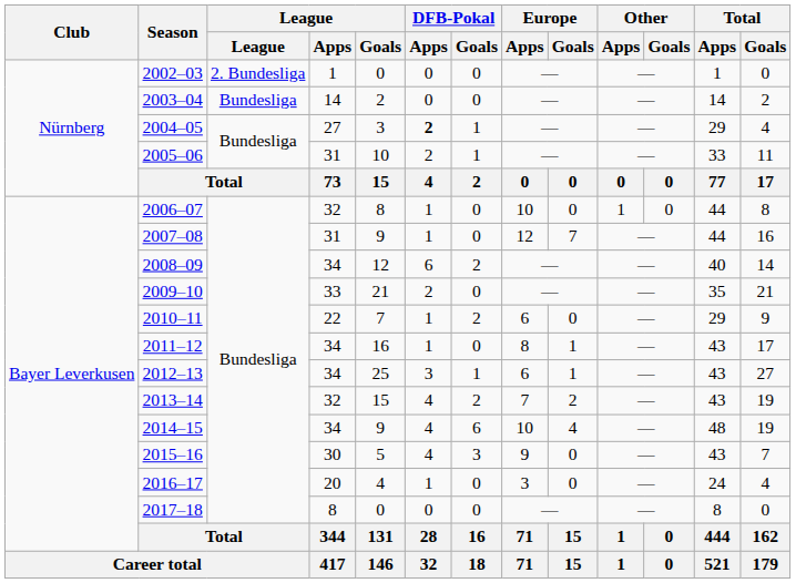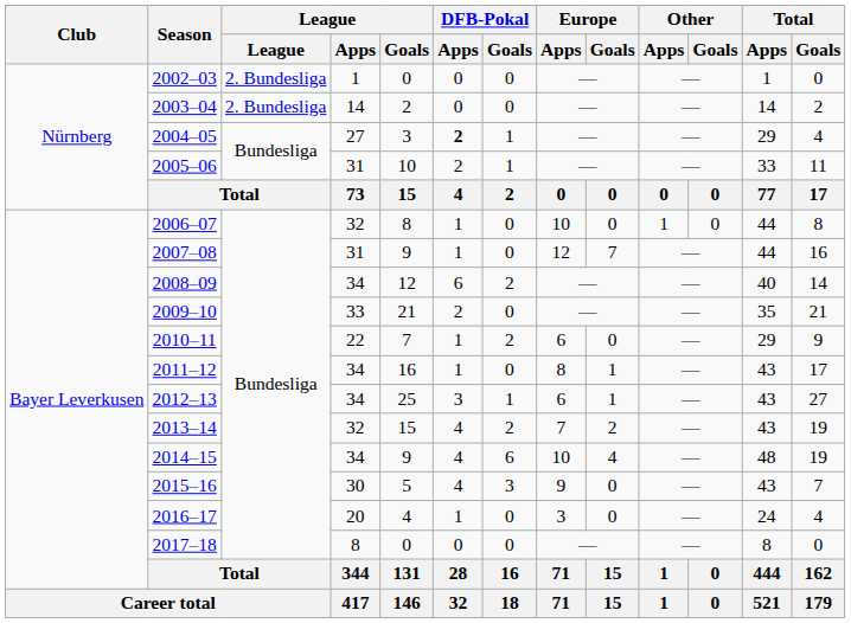 <table class="wikitable" style="text-align:center">
 <tr>
 <th rowspan="2">Club</th>
 <th rowspan="2">Season</th>
 <th colspan="3">League</th>
 <th colspan="2"><a href='#'>DFB-Pokal</a></th>
 <th colspan="2">Europe</th>
 <th colspan="2">Other</th>
 <th colspan="2">Total</th>
 </tr>
 <tr>
 <th>League</th>
 <th>Apps</th>
 <th>Goals</th>
 <th>Apps</th>
 <th>Goals</th>
 <th>Apps</th>
 <th>Goals</th>
 <th>Apps</th>
 <th>Goals</th>
 <th>Apps</th>
 <th>Goals</th>
 </tr>
 <tr>
 <td rowspan="5"><a href='#'>Nürnberg</a></td>
 <td><a href='#'>2002–03</a></td>
 <td><a href='#'>2. Bundesliga</a></td>
 <td>1</td>
 <td>0</td>
 <td>0</td>
 <td>0</td>
 <td colspan="2">—</td>
 <td colspan="2">—</td>
 <td>1</td>
 <td>0</td>
 </tr>
 <tr>
 <td><a href='#'>2003–04</a></td>
-<td><a href='#'>Bundesliga</a></td>
+<td><a href='#'>2. Bundesliga</a></td>
 <td>14</td>
 <td>2</td>
 <td>0</td>
 <td>0</td>
 <td colspan="2">—</td>
 <td colspan="2">—</td>
 <td>14</td>
 <td>2</td>
 </tr>
 <tr>
 <td><a href='#'>2004–05</a></td>
 <td rowspan="2">Bundesliga</td>
 <td>27</td>
 <td>3</td>
 <td><strong>2</strong></td>
 <td>1</td>
 <td colspan="2">—</td>
 <td colspan="2">—</td>
 <td>29</td>
 <td>4</td>
 </tr>
 <tr>
 <td><a href='#'>2005–06</a></td>
 <td>31</td>
 <td>10</td>
 <td>2</td>
 <td>1</td>
 <td colspan="2">—</td>
 <td colspan="2">—</td>
 <td>33</td>
 <td>11</td>
 </tr>
 <tr>
 <th colspan="2">Total</th>
 <th>73</th>
 <th>15</th>
 <th>4</th>
 <th>2</th>
 <th>0</th>
 <th>0</th>
 <th>0</th>
 <th>0</th>
 <th>77</th>
 <th>17</th>
 </tr>
 <tr>
 <td rowspan="13"><a href='#'>Bayer Leverkusen</a></td>
 <td><a href='#'>2006–07</a></td>
 <td rowspan="12">Bundesliga</td>
 <td>32</td>
 <td>8</td>
 <td>1</td>
 <td>0</td>
 <td>10</td>
 <td>0</td>
 <td>1</td>
 <td>0</td>
 <td>44</td>
 <td>8</td>
 </tr>
 <tr>
 <td><a href='#'>2007–08</a></td>
 <td>31</td>
 <td>9</td>
 <td>1</td>
 <td>0</td>
 <td>12</td>
 <td>7</td>
 <td colspan="2">—</td>
 <td>44</td>
 <td>16</td>
 </tr>
 <tr>
 <td><a href='#'>2008–09</a></td>
 <td>34</td>
 <td>12</td>
 <td>6</td>
 <td>2</td>
 <td colspan="2">—</td>
 <td colspan="2">—</td>
 <td>40</td>
 <td>14</td>
 </tr>
 <tr>
 <td><a href='#'>2009–10</a></td>
 <td>33</td>
 <td>21</td>
 <td>2</td>
 <td>0</td>
 <td colspan="2">—</td>
 <td colspan="2">—</td>
 <td>35</td>
 <td>21</td>
 </tr>
 <tr>
 <td><a href='#'>2010–11</a></td>
 <td>22</td>
 <td>7</td>
 <td>1</td>
 <td>2</td>
 <td>6</td>
 <td>0</td>
 <td colspan="2">—</td>
 <td>29</td>
 <td>9</td>
 </tr>
 <tr>
 <td><a href='#'>2011–12</a></td>
 <td>34</td>
 <td>16</td>
 <td>1</td>
 <td>0</td>
 <td>8</td>
 <td>1</td>
 <td colspan="2">—</td>
 <td>43</td>
 <td>17</td>
 </tr>
 <tr>
 <td><a href='#'>2012–13</a></td>
 <td>34</td>
 <td>25</td>
 <td>3</td>
 <td>1</td>
 <td>6</td>
 <td>1</td>
 <td colspan="2">—</td>
 <td>43</td>
 <td>27</td>
 </tr>
 <tr>
 <td><a href='#'>2013–14</a></td>
 <td>32</td>
 <td>15</td>
 <td>4</td>
 <td>2</td>
 <td>7</td>
 <td>2</td>
 <td colspan="2">—</td>
 <td>43</td>
 <td>19</td>
 </tr>
 <tr>
 <td><a href='#'>2014–15</a></td>
 <td>34</td>
 <td>9</td>
 <td>4</td>
 <td>6</td>
 <td>10</td>
 <td>4</td>
 <td colspan="2">—</td>
 <td>48</td>
 <td>19</td>
 </tr>
 <tr>
 <td><a href='#'>2015–16</a></td>
 <td>30</td>
 <td>5</td>
 <td>4</td>
 <td>3</td>
 <td>9</td>
 <td>0</td>
 <td colspan="2">—</td>
 <td>43</td>
 <td>7</td>
 </tr>
 <tr>
 <td><a href='#'>2016–17</a></td>
 <td>20</td>
 <td>4</td>
 <td>1</td>
 <td>0</td>
 <td>3</td>
 <td>0</td>
 <td colspan="2">—</td>
 <td>24</td>
 <td>4</td>
 </tr>
 <tr>
 <td><a href='#'>2017–18</a></td>
 <td>8</td>
 <td>0</td>
 <td>0</td>
 <td>0</td>
 <td colspan="2">—</td>
 <td colspan="2">—</td>
 <td>8</td>
 <td>0</td>
 </tr>
 <tr>
 <th colspan="2">Total</th>
 <th>344</th>
 <th>131</th>
 <th>28</th>
 <th>16</th>
 <th>71</th>
 <th>15</th>
 <th>1</th>
 <th>0</th>
 <th>444</th>
 <th>162</th>
 </tr>
 <tr>
 <th colspan="3">Career total</th>
 <th>417</th>
 <th>146</th>
 <th>32</th>
 <th>18</th>
 <th>71</th>
 <th>15</th>
 <th>1</th>
 <th>0</th>
 <th>521</th>
 <th>179</th>
 </tr>
 </table>
